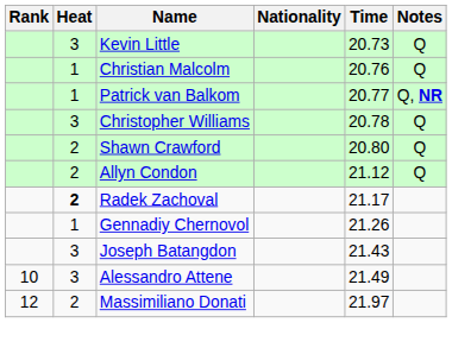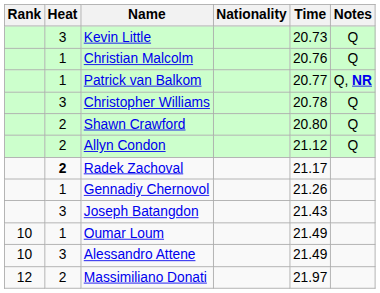 <table class="wikitable sortable" style="text-align:center">
 <tr>
 <th>Rank</th>
 <th>Heat</th>
 <th>Name</th>
 <th>Nationality</th>
 <th>Time</th>
 <th>Notes</th>
 </tr>
 <tr bgcolor=ccffcc>
 <td></td>
 <td>3</td>
 <td align="left"><a href='#'>Kevin Little</a></td>
 <td align=left></td>
 <td>20.73</td>
 <td>Q</td>
 </tr>
 <tr bgcolor=ccffcc>
 <td></td>
 <td>1</td>
 <td align="left"><a href='#'>Christian Malcolm</a></td>
 <td align=left></td>
 <td>20.76</td>
 <td>Q</td>
 </tr>
 <tr bgcolor=ccffcc>
 <td></td>
 <td>1</td>
 <td align="left"><a href='#'>Patrick van Balkom</a></td>
 <td align=left></td>
 <td>20.77</td>
 <td>Q, <strong><a href='#'>NR</a></strong></td>
 </tr>
 <tr bgcolor=ccffcc>
 <td></td>
 <td>3</td>
 <td align="left"><a href='#'>Christopher Williams</a></td>
 <td align=left></td>
 <td>20.78</td>
 <td>Q</td>
 </tr>
 <tr bgcolor=ccffcc>
 <td></td>
 <td>2</td>
 <td align="left"><a href='#'>Shawn Crawford</a></td>
 <td align=left></td>
 <td>20.80</td>
 <td>Q</td>
 </tr>
 <tr bgcolor=ccffcc>
 <td></td>
 <td>2</td>
 <td align="left"><a href='#'>Allyn Condon</a></td>
 <td align=left></td>
 <td>21.12</td>
 <td>Q</td>
 </tr>
 <tr>
 <td></td>
 <td><strong>2</strong></td>
 <td align="left"><a href='#'>Radek Zachoval</a></td>
 <td align=left></td>
 <td>21.17</td>
 <td></td>
 </tr>
 <tr>
 <td></td>
 <td>1</td>
 <td align="left"><a href='#'>Gennadiy Chernovol</a></td>
 <td align=left></td>
 <td>21.26</td>
 <td></td>
 </tr>
 <tr>
 <td></td>
 <td>3</td>
 <td align="left"><a href='#'>Joseph Batangdon</a></td>
 <td align=left></td>
 <td>21.43</td>
 <td></td>
 </tr>
 <tr>
 <td>10</td>
+<td>1</td>
+<td align="left"><a href='#'>Oumar Loum</a></td>
+<td align=left></td>
+<td>21.49</td>
+<td></td>
+</tr>
+<tr>
+<td>10</td>
 <td>3</td>
 <td align="left"><a href='#'>Alessandro Attene</a></td>
 <td align=left></td>
 <td>21.49</td>
 <td></td>
 </tr>
 <tr>
 <td>12</td>
 <td>2</td>
 <td align="left"><a href='#'>Massimiliano Donati</a></td>
 <td align=left></td>
 <td>21.97</td>
 <td></td>
 </tr>
 </table>
